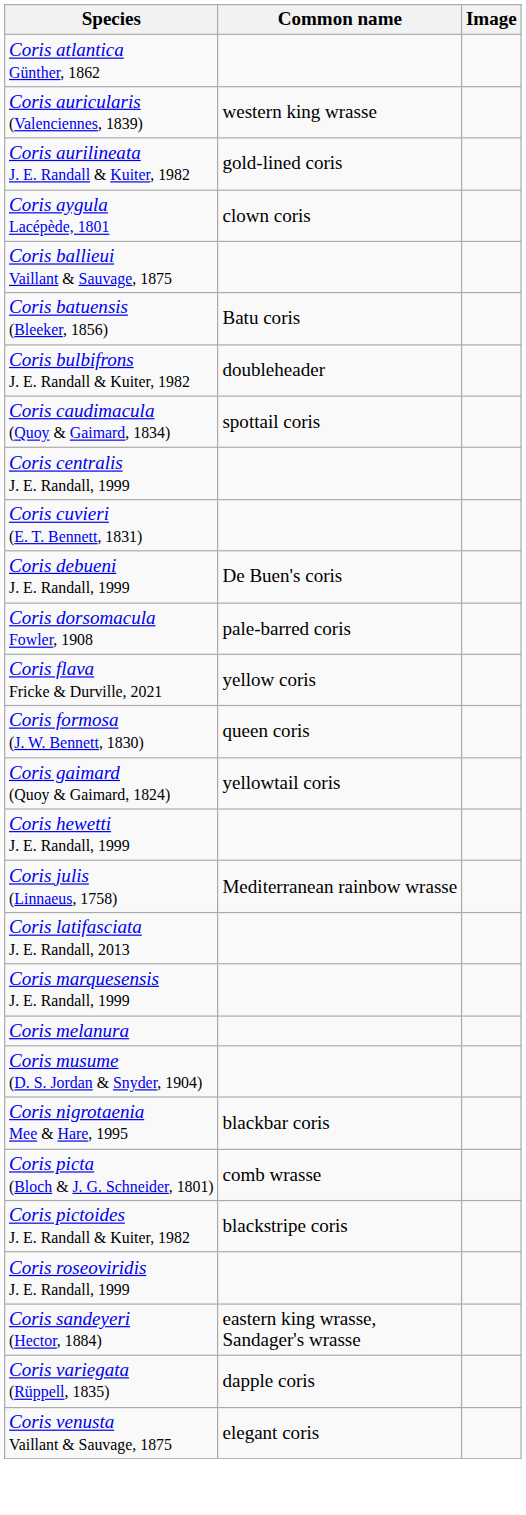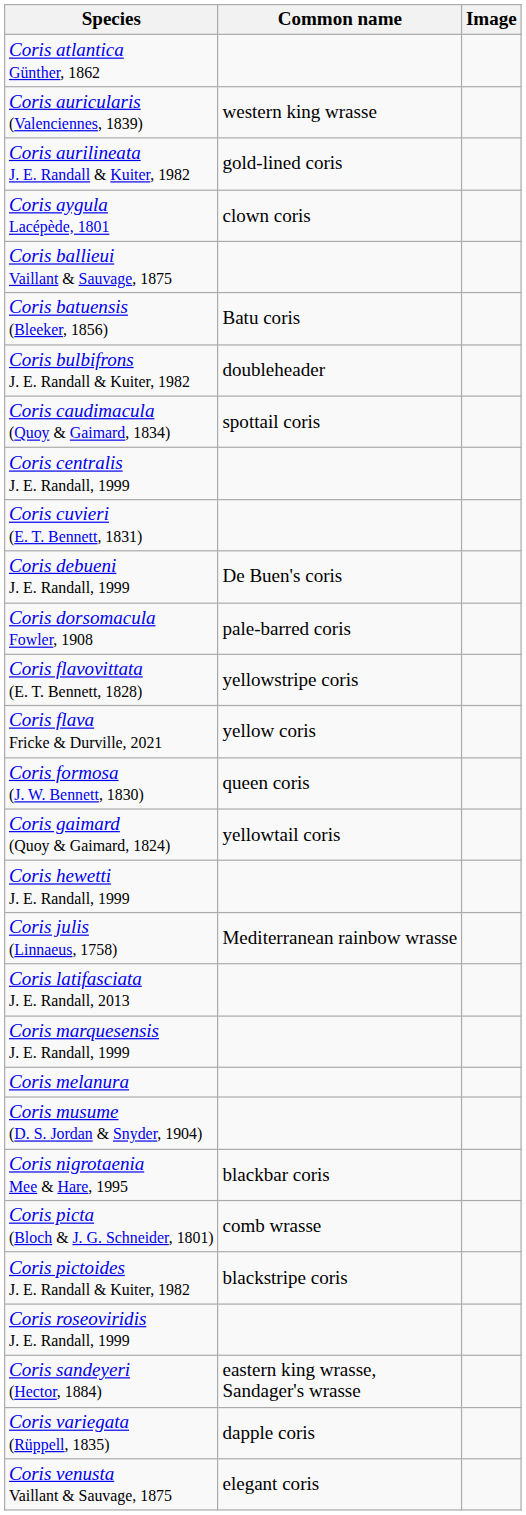 <table class="wikitable">
 <tr>
 <th>Species</th>
 <th>Common name</th>
 <th>Image</th>
 </tr>
 <tr>
 <td><em><a href='#'>Coris atlantica</a></em><br><small><a href='#'>Günther</a>, 1862</small></td>
 <td></td>
 <td></td>
 </tr>
 <tr>
 <td><em><a href='#'>Coris auricularis</a></em><br><small>(<a href='#'>Valenciennes</a>, 1839)</small></td>
 <td>western king wrasse</td>
 <td></td>
 </tr>
 <tr>
 <td><em><a href='#'>Coris aurilineata</a></em><br><small><a href='#'>J. E. Randall</a> & <a href='#'>Kuiter</a>, 1982</small></td>
 <td>gold-lined coris</td>
 <td></td>
 </tr>
 <tr>
 <td><em><a href='#'>Coris aygula</a></em><br><small><a href='#'>Lacépède, 1801</a></small></td>
 <td>clown coris</td>
 <td></td>
 </tr>
 <tr>
 <td><em><a href='#'>Coris ballieui</a></em><br><small><a href='#'>Vaillant</a> & <a href='#'>Sauvage</a>, 1875</small></td>
 <td></td>
 <td></td>
 </tr>
 <tr>
 <td><em><a href='#'>Coris batuensis</a></em><br><small>(<a href='#'>Bleeker</a>, 1856)</small></td>
 <td>Batu coris</td>
 <td></td>
 </tr>
 <tr>
 <td><em><a href='#'>Coris bulbifrons</a></em><br><small>J. E. Randall & Kuiter, 1982</small></td>
 <td>doubleheader</td>
 <td></td>
 </tr>
 <tr>
 <td><em><a href='#'>Coris caudimacula</a></em><br><small>(<a href='#'>Quoy</a> & <a href='#'>Gaimard</a>, 1834)</small></td>
 <td>spottail coris</td>
 <td></td>
 </tr>
 <tr>
 <td><em><a href='#'>Coris centralis</a></em><br><small>J. E. Randall, 1999</small></td>
 <td></td>
 <td></td>
 </tr>
 <tr>
 <td><em><a href='#'>Coris cuvieri</a></em><br><small>(<a href='#'>E. T. Bennett</a>, 1831)</small></td>
 <td></td>
 <td></td>
 </tr>
 <tr>
 <td><em><a href='#'>Coris debueni</a></em><br><small>J. E. Randall, 1999</small></td>
 <td>De Buen's coris</td>
 <td></td>
 </tr>
 <tr>
 <td><em><a href='#'>Coris dorsomacula</a></em><br><small><a href='#'>Fowler</a>, 1908</small></td>
 <td>pale-barred coris</td>
+<td></td>
+</tr>
+<tr>
+<td><em><a href='#'>Coris flavovittata</a></em><br><small>(E. T. Bennett, 1828)</small></td>
+<td>yellowstripe coris</td>
 <td></td>
 </tr>
 <tr>
 <td><em><a href='#'>Coris flava</a></em><br><small>Fricke & Durville, 2021</small></td>
 <td>yellow coris</td>
 <td></td>
 </tr>
 <tr>
 <td><em><a href='#'>Coris formosa</a></em><br><small>(<a href='#'>J. W. Bennett</a>, 1830)</small></td>
 <td>queen coris</td>
 <td></td>
 </tr>
 <tr>
 <td><em><a href='#'>Coris gaimard</a></em><br><small>(Quoy & Gaimard, 1824)</small></td>
 <td>yellowtail coris</td>
 <td></td>
 </tr>
 <tr>
 <td><em><a href='#'>Coris hewetti</a></em><br><small>J. E. Randall, 1999</small></td>
 <td></td>
 <td></td>
 </tr>
 <tr>
 <td><em><a href='#'>Coris julis</a></em><br><small>(<a href='#'>Linnaeus</a>, 1758)</small></td>
 <td>Mediterranean rainbow wrasse</td>
 <td></td>
 </tr>
 <tr>
 <td><em><a href='#'>Coris latifasciata</a></em><br><small>J. E. Randall, 2013</small></td>
 <td></td>
 <td></td>
 </tr>
 <tr>
 <td><em><a href='#'>Coris marquesensis</a></em><br><small>J. E. Randall, 1999</small></td>
 <td></td>
 <td></td>
 </tr>
 <tr>
 <td><em><a href='#'>Coris melanura</a></em></td>
 <td></td>
 <td></td>
 </tr>
 <tr>
 <td><em><a href='#'>Coris musume</a></em><br><small>(<a href='#'>D. S. Jordan</a> & <a href='#'>Snyder</a>, 1904)</small></td>
 <td></td>
 <td></td>
 </tr>
 <tr>
 <td><em><a href='#'>Coris nigrotaenia</a></em><br><small><a href='#'>Mee</a> & <a href='#'>Hare</a>, 1995</small></td>
 <td>blackbar coris</td>
 <td></td>
 </tr>
 <tr>
 <td><em><a href='#'>Coris picta</a></em><br><small>(<a href='#'>Bloch</a> & <a href='#'>J. G. Schneider</a>, 1801)</small></td>
 <td>comb wrasse</td>
 <td></td>
 </tr>
 <tr>
 <td><em><a href='#'>Coris pictoides</a></em><br><small>J. E. Randall & Kuiter, 1982</small></td>
 <td>blackstripe coris</td>
 <td></td>
 </tr>
 <tr>
 <td><em><a href='#'>Coris roseoviridis</a></em><br><small>J. E. Randall, 1999</small></td>
 <td></td>
 <td></td>
 </tr>
 <tr>
 <td><em><a href='#'>Coris sandeyeri</a></em><br><small>(<a href='#'>Hector</a>, 1884)</small></td>
 <td>eastern king wrasse,<br>Sandager's wrasse</td>
 <td></td>
 </tr>
 <tr>
 <td><em><a href='#'>Coris variegata</a></em><br><small>(<a href='#'>Rüppell</a>, 1835)</small></td>
 <td>dapple coris</td>
 <td></td>
 </tr>
 <tr>
 <td><em><a href='#'>Coris venusta</a></em><br><small>Vaillant & Sauvage, 1875</small></td>
 <td>elegant coris</td>
 <td></td>
 </tr>
 </table>
